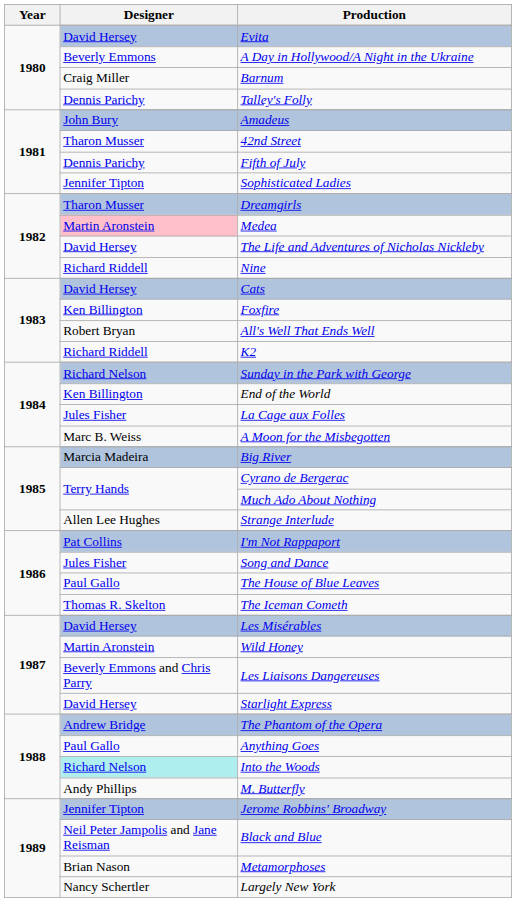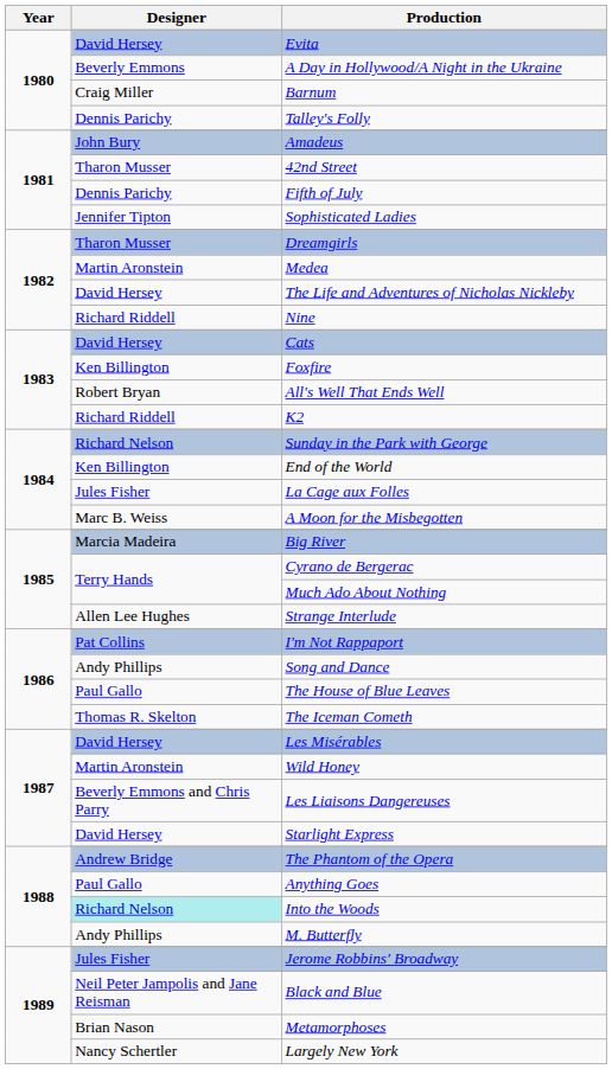 <table class="wikitable" style="width:98%;">
 <tr style="background:#bebebe;">
 <th style="width:11%;">Year</th>
 <th style="width:35%;">Designer</th>
 <th style="width:54%;">Production</th>
 </tr>
 <tr>
 <td rowspan="5" align="center"><strong>1980</strong><br></td>
 </tr>
 <tr style="background:#B0C4DE">
 <td><a href='#'>David Hersey</a></td>
 <td><em><a href='#'>Evita</a></em></td>
 </tr>
 <tr>
 <td><a href='#'>Beverly Emmons</a></td>
 <td><em><a href='#'>A Day in Hollywood/A Night in the Ukraine</a></em></td>
 </tr>
 <tr>
 <td>Craig Miller</td>
 <td><em><a href='#'>Barnum</a></em></td>
 </tr>
 <tr>
 <td><a href='#'>Dennis Parichy</a></td>
 <td><em><a href='#'>Talley's Folly</a></em></td>
 </tr>
 <tr>
 <td rowspan="5" align="center"><strong>1981</strong><br></td>
 </tr>
 <tr style="background:#B0C4DE">
 <td><a href='#'>John Bury</a></td>
 <td><em><a href='#'>Amadeus</a></em></td>
 </tr>
 <tr>
 <td><a href='#'>Tharon Musser</a></td>
 <td><em><a href='#'>42nd Street</a></em></td>
 </tr>
 <tr>
 <td><a href='#'>Dennis Parichy</a></td>
 <td><em><a href='#'>Fifth of July</a></em></td>
 </tr>
 <tr>
 <td><a href='#'>Jennifer Tipton</a></td>
 <td><em><a href='#'>Sophisticated Ladies</a></em></td>
 </tr>
 <tr>
 <td rowspan="5" align="center"><strong>1982</strong><br></td>
 </tr>
 <tr style="background:#B0C4DE">
 <td><a href='#'>Tharon Musser</a></td>
 <td><em><a href='#'>Dreamgirls</a></em></td>
 </tr>
 <tr>
-<td style="background: pink;"><a href='#'>Martin Aronstein</a></td>
+<td><a href='#'>Martin Aronstein</a></td>
 <td><em><a href='#'>Medea</a></em></td>
 </tr>
 <tr>
 <td><a href='#'>David Hersey</a></td>
 <td><em><a href='#'>The Life and Adventures of Nicholas Nickleby</a></em></td>
 </tr>
 <tr>
 <td><a href='#'>Richard Riddell</a></td>
 <td><em><a href='#'>Nine</a></em></td>
 </tr>
 <tr>
 <td rowspan="5" align="center"><strong>1983</strong><br></td>
 </tr>
 <tr style="background:#B0C4DE">
 <td><a href='#'>David Hersey</a></td>
 <td><em><a href='#'>Cats</a></em></td>
 </tr>
 <tr>
 <td><a href='#'>Ken Billington</a></td>
 <td><em><a href='#'>Foxfire</a></em></td>
 </tr>
 <tr>
 <td>Robert Bryan</td>
 <td><em><a href='#'>All's Well That Ends Well</a></em></td>
 </tr>
 <tr>
 <td><a href='#'>Richard Riddell</a></td>
 <td><em><a href='#'>K2</a></em></td>
 </tr>
 <tr>
 <td rowspan="5" align="center"><strong>1984</strong><br></td>
 </tr>
 <tr style="background:#B0C4DE">
 <td><a href='#'>Richard Nelson</a></td>
 <td><em><a href='#'>Sunday in the Park with George</a></em></td>
 </tr>
 <tr>
 <td><a href='#'>Ken Billington</a></td>
 <td><em>End of the World</em></td>
 </tr>
 <tr>
 <td><a href='#'>Jules Fisher</a></td>
 <td><em><a href='#'>La Cage aux Folles</a></em></td>
 </tr>
 <tr>
 <td>Marc B. Weiss</td>
 <td><em><a href='#'>A Moon for the Misbegotten</a></em></td>
 </tr>
 <tr>
 <td rowspan="5" align="center"><strong>1985</strong><br></td>
 </tr>
 <tr style="background:#B0C4DE">
 <td>Marcia Madeira</td>
 <td><em><a href='#'>Big River</a></em></td>
 </tr>
 <tr>
 <td rowspan="2"><a href='#'>Terry Hands</a></td>
 <td><em><a href='#'>Cyrano de Bergerac</a></em></td>
 </tr>
 <tr>
 <td><em><a href='#'>Much Ado About Nothing</a></em></td>
 </tr>
 <tr>
 <td>Allen Lee Hughes</td>
 <td><em><a href='#'>Strange Interlude</a></em></td>
 </tr>
 <tr>
 <td rowspan="5" align="center"><strong>1986</strong><br></td>
 </tr>
 <tr style="background:#B0C4DE">
 <td><a href='#'>Pat Collins</a></td>
 <td><em><a href='#'>I'm Not Rappaport</a></em></td>
 </tr>
 <tr>
-<td><a href='#'>Jules Fisher</a></td>
+<td>Andy Phillips</td>
 <td><em><a href='#'>Song and Dance</a></em></td>
 </tr>
 <tr>
 <td><a href='#'>Paul Gallo</a></td>
 <td><em><a href='#'>The House of Blue Leaves</a></em></td>
 </tr>
 <tr>
 <td><a href='#'>Thomas R. Skelton</a></td>
 <td><em><a href='#'>The Iceman Cometh</a></em></td>
 </tr>
 <tr>
 <td rowspan="5" align="center"><strong>1987</strong><br></td>
 </tr>
 <tr style="background:#B0C4DE">
 <td><a href='#'>David Hersey</a></td>
 <td><em><a href='#'>Les Misérables</a></em></td>
 </tr>
 <tr>
 <td><a href='#'>Martin Aronstein</a></td>
 <td><em><a href='#'>Wild Honey</a></em></td>
 </tr>
 <tr>
 <td><a href='#'>Beverly Emmons</a> and <a href='#'>Chris Parry</a></td>
 <td><em><a href='#'>Les Liaisons Dangereuses</a></em></td>
 </tr>
 <tr>
 <td><a href='#'>David Hersey</a></td>
 <td><em><a href='#'>Starlight Express</a></em></td>
 </tr>
 <tr>
 <td rowspan="5" align="center"><strong>1988</strong><br></td>
 </tr>
 <tr style="background:#B0C4DE">
 <td><a href='#'>Andrew Bridge</a></td>
 <td><em><a href='#'>The Phantom of the Opera</a></em></td>
 </tr>
 <tr>
 <td><a href='#'>Paul Gallo</a></td>
 <td><em><a href='#'>Anything Goes</a></em></td>
 </tr>
 <tr>
 <td style="background: paleturquoise;"><a href='#'>Richard Nelson</a></td>
 <td><em><a href='#'>Into the Woods</a></em></td>
 </tr>
 <tr>
 <td>Andy Phillips</td>
 <td><em><a href='#'>M. Butterfly</a></em></td>
 </tr>
 <tr>
 <td rowspan="5" align="center"><strong>1989</strong><br></td>
 </tr>
 <tr style="background:#B0C4DE">
-<td><a href='#'>Jennifer Tipton</a></td>
+<td><a href='#'>Jules Fisher</a></td>
 <td><em><a href='#'>Jerome Robbins' Broadway</a></em></td>
 </tr>
 <tr>
 <td><a href='#'>Neil Peter Jampolis</a> and <a href='#'>Jane Reisman</a></td>
 <td><em><a href='#'>Black and Blue</a></em></td>
 </tr>
 <tr>
 <td>Brian Nason</td>
 <td><em><a href='#'>Metamorphoses</a></em></td>
 </tr>
 <tr>
 <td>Nancy Schertler</td>
 <td><em>Largely New York</em></td>
 </tr>
 </table>
